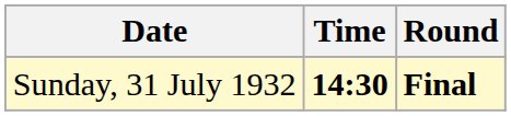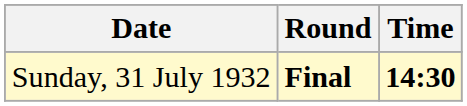 <table class="wikitable">
 <tr>
 <th>Date</th>
+<th>Round</th>
 <th>Time</th>
-<th>Round</th>
 </tr>
 <tr style=background:lemonchiffon>
 <td>Sunday, 31 July 1932</td>
+<td><strong>Final</strong></td>
 <td><strong>14:30</strong></td>
-<td><strong>Final</strong></td>
 </tr>
 </table>
